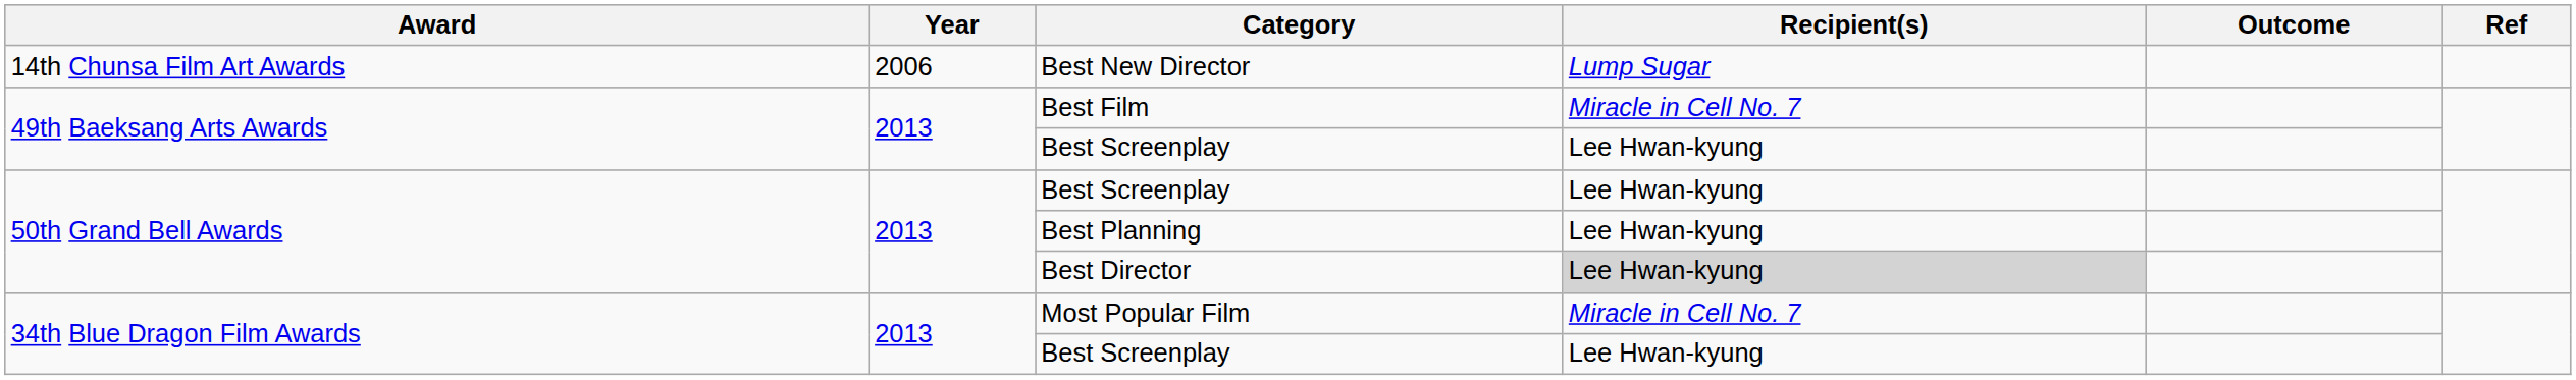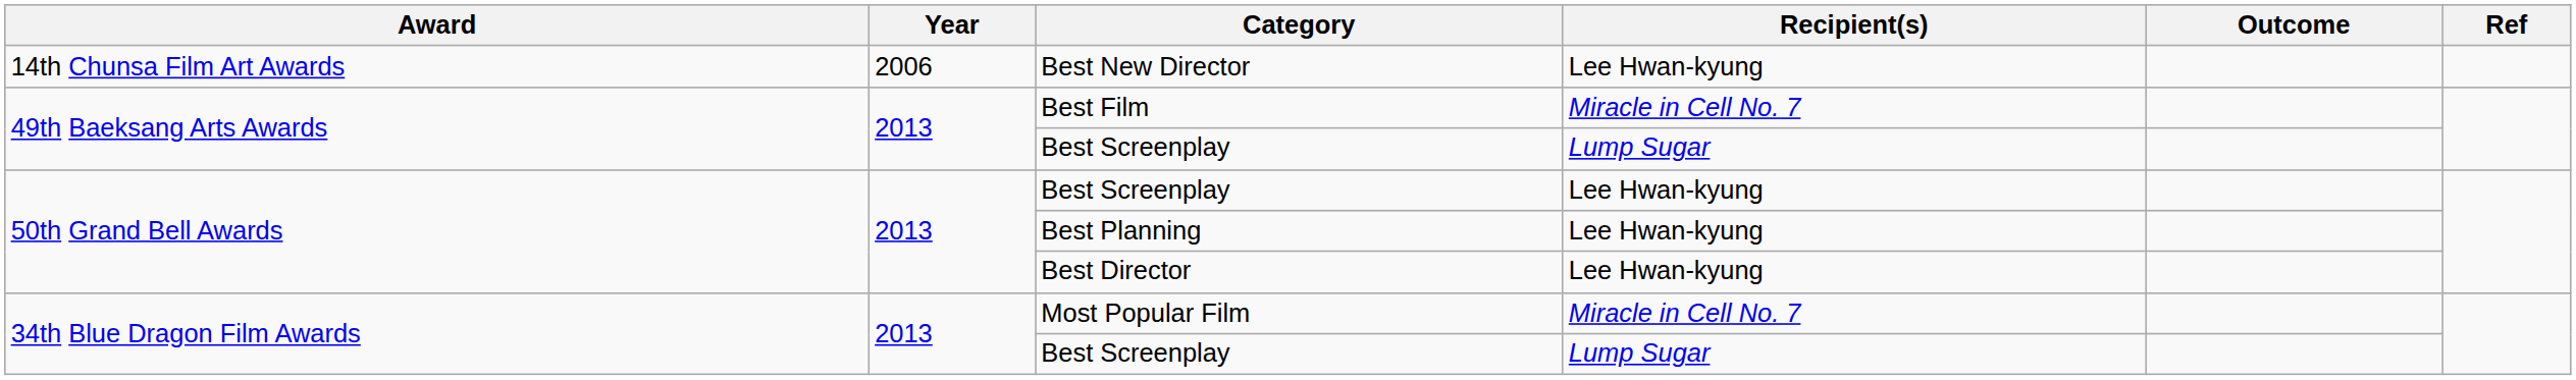 <table class="wikitable" style="width:100%;">
 <tr style="text-align:center;">
 <th>Award</th>
 <th>Year</th>
 <th>Category</th>
 <th>Recipient(s)</th>
 <th>Outcome</th>
 <th>Ref</th>
 </tr>
 <tr>
 <td>14th <a href='#'>Chunsa Film Art Awards</a></td>
 <td>2006</td>
 <td>Best New Director</td>
-<td><em><a href='#'>Lump Sugar</a></em></td>
+<td>Lee Hwan-kyung</td>
 <td></td>
 <td></td>
 </tr>
 <tr>
 <td rowspan="2"><a href='#'>49th</a> <a href='#'>Baeksang Arts Awards</a></td>
 <td rowspan="2"><a href='#'>2013</a></td>
 <td>Best Film</td>
 <td><em><a href='#'>Miracle in Cell No. 7</a> </em></td>
 <td></td>
 <td rowspan="2"></td>
 </tr>
 <tr>
 <td>Best Screenplay</td>
-<td>Lee Hwan-kyung</td>
+<td><em><a href='#'>Lump Sugar</a></em></td>
 <td></td>
 </tr>
 <tr>
 <td rowspan="3"><a href='#'>50th</a> <a href='#'>Grand Bell Awards</a></td>
 <td rowspan="3"><a href='#'>2013</a></td>
 <td>Best Screenplay</td>
 <td>Lee Hwan-kyung</td>
 <td></td>
 <td rowspan="3"></td>
 </tr>
 <tr>
 <td>Best Planning</td>
 <td>Lee Hwan-kyung</td>
 <td></td>
 </tr>
 <tr>
 <td>Best Director</td>
-<td style="background: lightgrey;">Lee Hwan-kyung</td>
+<td>Lee Hwan-kyung</td>
 <td></td>
 </tr>
 <tr>
 <td rowspan="2"><a href='#'>34th</a> <a href='#'>Blue Dragon Film Awards</a></td>
 <td rowspan="2"><a href='#'>2013</a></td>
 <td>Most Popular Film</td>
 <td><em><a href='#'>Miracle in Cell No. 7</a></em></td>
 <td></td>
 <td rowspan="2"></td>
 </tr>
 <tr>
 <td>Best Screenplay</td>
-<td>Lee Hwan-kyung</td>
+<td><em><a href='#'>Lump Sugar</a></em></td>
 <td></td>
 </tr>
 </table>
